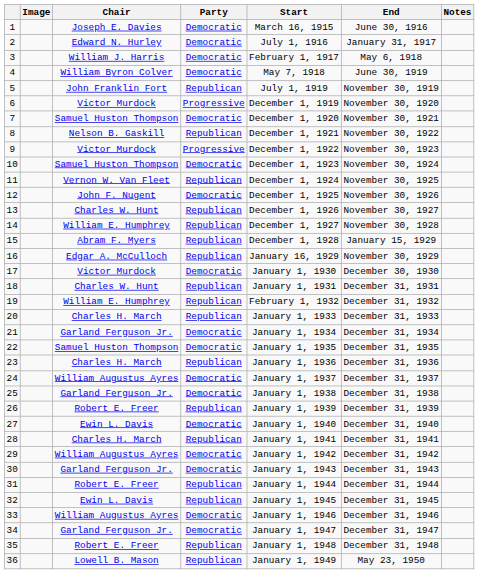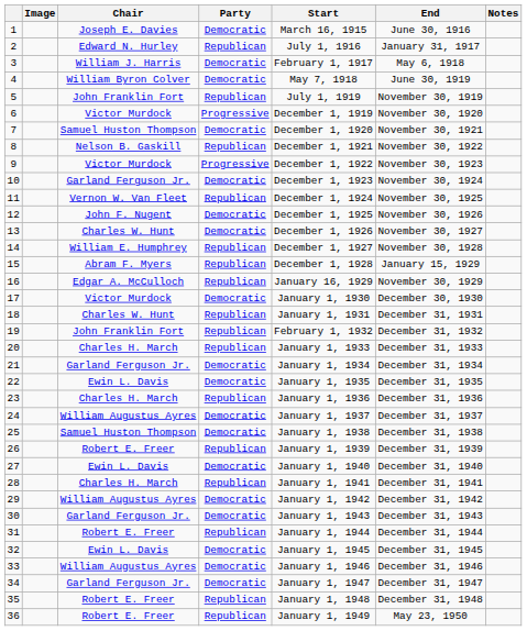 <table class="wikitable" style="text-align:center">
 <tr>
 <th></th>
 <th>Image</th>
 <th>Chair</th>
 <th>Party</th>
 <th>Start</th>
 <th>End</th>
 <th>Notes</th>
 </tr>
 <tr>
 <td>1</td>
 <td></td>
 <td><a href='#'>Joseph E. Davies</a></td>
 <td><a href='#'>Democratic</a></td>
 <td>March 16, 1915</td>
 <td>June 30, 1916</td>
 <td></td>
 </tr>
 <tr>
 <td>2</td>
 <td></td>
 <td><a href='#'>Edward N. Hurley</a></td>
-<td><a href='#'>Democratic</a></td>
+<td><a href='#'>Republican</a></td>
 <td>July 1, 1916</td>
 <td>January 31, 1917</td>
 <td></td>
 </tr>
 <tr>
 <td>3</td>
 <td></td>
 <td><a href='#'>William J. Harris</a></td>
 <td><a href='#'>Democratic</a></td>
 <td>February 1, 1917</td>
 <td>May 6, 1918</td>
 <td></td>
 </tr>
 <tr>
 <td>4</td>
 <td></td>
 <td><a href='#'>William Byron Colver</a></td>
 <td><a href='#'>Democratic</a></td>
 <td>May 7, 1918</td>
 <td>June 30, 1919</td>
 <td></td>
 </tr>
 <tr>
 <td>5</td>
 <td></td>
 <td><a href='#'>John Franklin Fort</a></td>
 <td><a href='#'>Republican</a></td>
 <td>July 1, 1919</td>
 <td>November 30, 1919</td>
 <td></td>
 </tr>
 <tr>
 <td>6</td>
 <td></td>
 <td><a href='#'>Victor Murdock</a></td>
 <td><a href='#'>Progressive</a></td>
 <td>December 1, 1919</td>
 <td>November 30, 1920</td>
 <td></td>
 </tr>
 <tr>
 <td>7</td>
 <td></td>
 <td><a href='#'>Samuel Huston Thompson</a></td>
 <td><a href='#'>Democratic</a></td>
 <td>December 1, 1920</td>
 <td>November 30, 1921</td>
 <td></td>
 </tr>
 <tr>
 <td>8</td>
 <td></td>
 <td><a href='#'>Nelson B. Gaskill</a></td>
 <td><a href='#'>Republican</a></td>
 <td>December 1, 1921</td>
 <td>November 30, 1922</td>
 <td></td>
 </tr>
 <tr>
 <td>9</td>
 <td></td>
 <td><a href='#'>Victor Murdock</a></td>
 <td><a href='#'>Progressive</a></td>
 <td>December 1, 1922</td>
 <td>November 30, 1923</td>
 <td></td>
 </tr>
 <tr>
 <td>10</td>
 <td></td>
-<td><a href='#'>Samuel Huston Thompson</a></td>
+<td><a href='#'>Garland Ferguson Jr.</a></td>
 <td><a href='#'>Democratic</a></td>
 <td>December 1, 1923</td>
 <td>November 30, 1924</td>
 <td></td>
 </tr>
 <tr>
 <td>11</td>
 <td></td>
 <td><a href='#'>Vernon W. Van Fleet</a></td>
 <td><a href='#'>Republican</a></td>
 <td>December 1, 1924</td>
 <td>November 30, 1925</td>
 <td></td>
 </tr>
 <tr>
 <td>12</td>
 <td></td>
 <td><a href='#'>John F. Nugent</a></td>
 <td><a href='#'>Democratic</a></td>
 <td>December 1, 1925</td>
 <td>November 30, 1926</td>
 <td></td>
 </tr>
 <tr>
 <td>13</td>
 <td></td>
 <td><a href='#'>Charles W. Hunt</a></td>
-<td><a href='#'>Republican</a></td>
+<td><a href='#'>Democratic</a></td>
 <td>December 1, 1926</td>
 <td>November 30, 1927</td>
 <td></td>
 </tr>
 <tr>
 <td>14</td>
 <td></td>
 <td><a href='#'>William E. Humphrey</a></td>
 <td><a href='#'>Republican</a></td>
 <td>December 1, 1927</td>
 <td>November 30, 1928</td>
 <td></td>
 </tr>
 <tr>
 <td>15</td>
 <td></td>
 <td><a href='#'>Abram F. Myers</a></td>
 <td><a href='#'>Republican</a></td>
 <td>December 1, 1928</td>
 <td>January 15, 1929</td>
 <td></td>
 </tr>
 <tr>
 <td>16</td>
 <td></td>
 <td><a href='#'>Edgar A. McCulloch</a></td>
 <td><a href='#'>Republican</a></td>
 <td>January 16, 1929</td>
 <td>November 30, 1929</td>
 <td></td>
 </tr>
 <tr>
 <td>17</td>
 <td></td>
 <td><a href='#'>Victor Murdock</a></td>
 <td><a href='#'>Democratic</a></td>
 <td>January 1, 1930</td>
 <td>December 30, 1930</td>
 <td></td>
 </tr>
 <tr>
 <td>18</td>
 <td></td>
 <td><a href='#'>Charles W. Hunt</a></td>
 <td><a href='#'>Republican</a></td>
 <td>January 1, 1931</td>
 <td>December 31, 1931</td>
 <td></td>
 </tr>
 <tr>
 <td>19</td>
 <td></td>
-<td><a href='#'>William E. Humphrey</a></td>
+<td><a href='#'>John Franklin Fort</a></td>
 <td><a href='#'>Republican</a></td>
 <td>February 1, 1932</td>
 <td>December 31, 1932</td>
 <td></td>
 </tr>
 <tr>
 <td>20</td>
 <td></td>
 <td><a href='#'>Charles H. March</a></td>
 <td><a href='#'>Republican</a></td>
 <td>January 1, 1933</td>
 <td>December 31, 1933</td>
 <td></td>
 </tr>
 <tr>
 <td>21</td>
 <td></td>
 <td><a href='#'>Garland Ferguson Jr.</a></td>
 <td><a href='#'>Democratic</a></td>
 <td>January 1, 1934</td>
 <td>December 31, 1934</td>
 <td></td>
 </tr>
 <tr>
 <td>22</td>
 <td></td>
-<td><a href='#'>Samuel Huston Thompson</a></td>
+<td><a href='#'>Ewin L. Davis</a></td>
 <td><a href='#'>Democratic</a></td>
 <td>January 1, 1935</td>
 <td>December 31, 1935</td>
 <td></td>
 </tr>
 <tr>
 <td>23</td>
 <td></td>
 <td><a href='#'>Charles H. March</a></td>
 <td><a href='#'>Republican</a></td>
 <td>January 1, 1936</td>
 <td>December 31, 1936</td>
 <td></td>
 </tr>
 <tr>
 <td>24</td>
 <td></td>
 <td><a href='#'>William Augustus Ayres</a></td>
 <td><a href='#'>Democratic</a></td>
 <td>January 1, 1937</td>
 <td>December 31, 1937</td>
 <td></td>
 </tr>
 <tr>
 <td>25</td>
 <td></td>
-<td><a href='#'>Garland Ferguson Jr.</a></td>
+<td><a href='#'>Samuel Huston Thompson</a></td>
 <td><a href='#'>Democratic</a></td>
 <td>January 1, 1938</td>
 <td>December 31, 1938</td>
 <td></td>
 </tr>
 <tr>
 <td>26</td>
 <td></td>
 <td><a href='#'>Robert E. Freer</a></td>
 <td><a href='#'>Republican</a></td>
 <td>January 1, 1939</td>
 <td>December 31, 1939</td>
 <td></td>
 </tr>
 <tr>
 <td>27</td>
 <td></td>
 <td><a href='#'>Ewin L. Davis</a></td>
 <td><a href='#'>Democratic</a></td>
 <td>January 1, 1940</td>
 <td>December 31, 1940</td>
 <td></td>
 </tr>
 <tr>
 <td>28</td>
 <td></td>
 <td><a href='#'>Charles H. March</a></td>
 <td><a href='#'>Republican</a></td>
 <td>January 1, 1941</td>
 <td>December 31, 1941</td>
 <td></td>
 </tr>
 <tr>
 <td>29</td>
 <td></td>
 <td><a href='#'>William Augustus Ayres</a></td>
 <td><a href='#'>Democratic</a></td>
 <td>January 1, 1942</td>
 <td>December 31, 1942</td>
 <td></td>
 </tr>
 <tr>
 <td>30</td>
 <td></td>
 <td><a href='#'>Garland Ferguson Jr.</a></td>
 <td><a href='#'>Democratic</a></td>
 <td>January 1, 1943</td>
 <td>December 31, 1943</td>
 <td></td>
 </tr>
 <tr>
 <td>31</td>
 <td></td>
 <td><a href='#'>Robert E. Freer</a></td>
 <td><a href='#'>Republican</a></td>
 <td>January 1, 1944</td>
 <td>December 31, 1944</td>
 <td></td>
 </tr>
 <tr>
 <td>32</td>
 <td></td>
 <td><a href='#'>Ewin L. Davis</a></td>
-<td><a href='#'>Republican</a></td>
+<td><a href='#'>Democratic</a></td>
 <td>January 1, 1945</td>
 <td>December 31, 1945</td>
 <td></td>
 </tr>
 <tr>
 <td>33</td>
 <td></td>
 <td><a href='#'>William Augustus Ayres</a></td>
 <td><a href='#'>Democratic</a></td>
 <td>January 1, 1946</td>
 <td>December 31, 1946</td>
 <td></td>
 </tr>
 <tr>
 <td>34</td>
 <td></td>
 <td><a href='#'>Garland Ferguson Jr.</a></td>
 <td><a href='#'>Democratic</a></td>
 <td>January 1, 1947</td>
 <td>December 31, 1947</td>
 <td></td>
 </tr>
 <tr>
 <td>35</td>
 <td></td>
 <td><a href='#'>Robert E. Freer</a></td>
 <td><a href='#'>Republican</a></td>
 <td>January 1, 1948</td>
 <td>December 31, 1948</td>
 <td></td>
 </tr>
 <tr>
 <td>36</td>
 <td></td>
-<td><a href='#'>Lowell B. Mason</a></td>
+<td><a href='#'>Robert E. Freer</a></td>
 <td><a href='#'>Republican</a></td>
 <td>January 1, 1949</td>
 <td>May 23, 1950</td>
 <td></td>
 </tr>
 </table>
